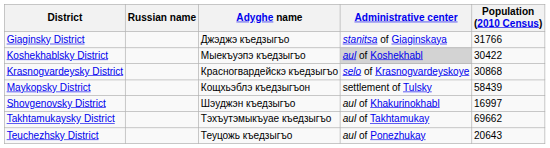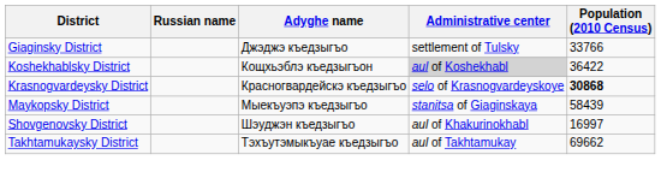 <table class="wikitable sortable">
 <tr>
 <th>District</th>
 <th>Russian name</th>
 <th><a href='#'>Adyghe</a> name</th>
 <th><a href='#'>Administrative center</a></th>
 <th>Population<br>(<a href='#'>2010 Census</a>)</th>
 </tr>
 <tr>
 <td><a href='#'>Giaginsky District</a></td>
 <td></td>
 <td>Джэджэ къедзыгъо</td>
-<td><em><a href='#'>stanitsa</a></em> of <a href='#'>Giaginskaya</a></td>
-<td>31766</td>
+<td>settlement of <a href='#'>Tulsky</a></td>
+<td>33766</td>
 </tr>
 <tr>
 <td><a href='#'>Koshekhablsky District</a></td>
 <td></td>
-<td>Мыекъуэпэ къедзыгъо</td>
+<td>Кощхьэблэ къедзыгъон</td>
 <td style="background: lightgrey;"><em><a href='#'>aul</a></em> of <a href='#'>Koshekhabl</a></td>
-<td>30422</td>
+<td>36422</td>
 </tr>
 <tr>
 <td><a href='#'>Krasnogvardeysky District</a></td>
 <td></td>
 <td>Красногвардейскэ къедзыгъо</td>
 <td><em><a href='#'>selo</a></em> of <a href='#'>Krasnogvardeyskoye</a></td>
-<td>30868</td>
+<td><strong>30868</strong></td>
 </tr>
 <tr>
 <td><a href='#'>Maykopsky District</a></td>
 <td></td>
-<td>Кощхьэблэ къедзыгъон</td>
-<td>settlement of <a href='#'>Tulsky</a></td>
+<td>Мыекъуэпэ къедзыгъо</td>
+<td><em><a href='#'>stanitsa</a></em> of <a href='#'>Giaginskaya</a></td>
 <td>58439</td>
 </tr>
 <tr>
 <td><a href='#'>Shovgenovsky District</a></td>
 <td></td>
 <td>Шэуджэн къедзыгъо</td>
 <td><em>aul</em> of <a href='#'>Khakurinokhabl</a></td>
 <td>16997</td>
 </tr>
 <tr>
 <td><a href='#'>Takhtamukaysky District</a></td>
 <td></td>
 <td>Тэхъутэмыкъуае къедзыгъо</td>
 <td><em>aul</em> of <a href='#'>Takhtamukay</a></td>
 <td>69662</td>
 </tr>
-<tr>
-<td><a href='#'>Teuchezhsky District</a></td>
-<td></td>
-<td>Теуцожь къедзыгъо</td>
-<td><em>aul</em> of <a href='#'>Ponezhukay</a></td>
-<td>20643</td>
-</tr>
 </table>
